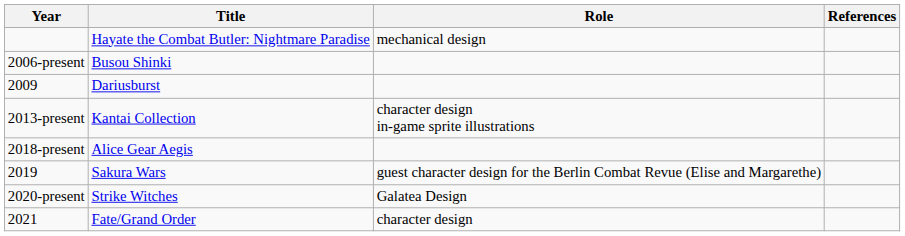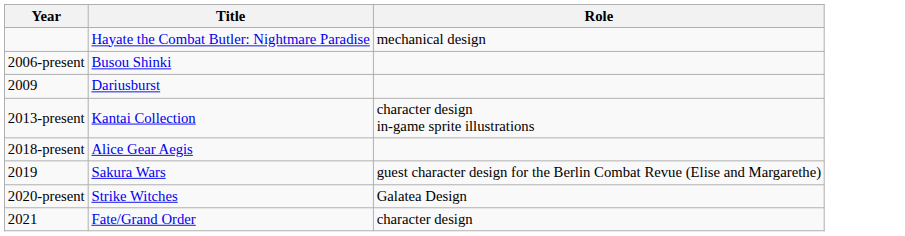 <table class="wikitable">
 <tr>
 <th>Year</th>
 <th>Title</th>
 <th>Role</th>
-<th>References</th>
 </tr>
 <tr>
 <td></td>
 <td><a href='#'>Hayate the Combat Butler: Nightmare Paradise</a></td>
 <td>mechanical design</td>
-<td></td>
 </tr>
 <tr>
 <td>2006-present</td>
 <td><a href='#'>Busou Shinki</a></td>
-<td></td>
 <td></td>
 </tr>
 <tr>
 <td>2009</td>
 <td><a href='#'>Dariusburst</a></td>
 <td></td>
-<td></td>
 </tr>
 <tr>
 <td>2013-present</td>
 <td><a href='#'>Kantai Collection</a></td>
 <td>character design<br>in-game sprite illustrations</td>
-<td></td>
 </tr>
 <tr>
 <td>2018-present</td>
 <td><a href='#'>Alice Gear Aegis</a></td>
-<td></td>
 <td></td>
 </tr>
 <tr>
 <td>2019</td>
 <td><a href='#'>Sakura Wars</a></td>
 <td>guest character design for the Berlin Combat Revue (Elise and Margarethe)</td>
-<td></td>
 </tr>
 <tr>
 <td>2020-present</td>
 <td><a href='#'>Strike Witches</a></td>
 <td>Galatea Design</td>
-<td></td>
 </tr>
 <tr>
 <td>2021</td>
 <td><a href='#'>Fate/Grand Order</a></td>
 <td>character design</td>
-<td></td>
 </tr>
 </table>
